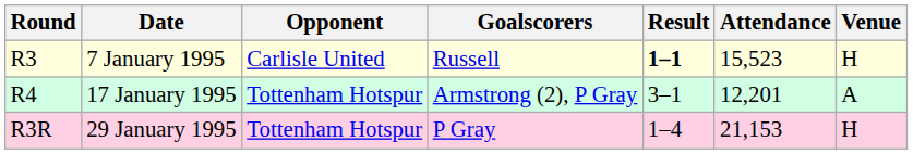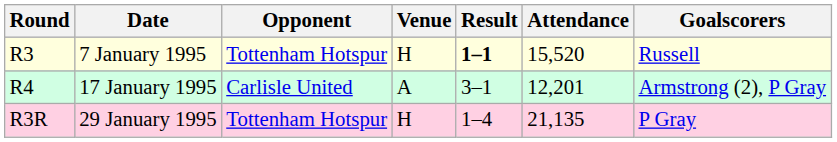 <table class="wikitable">
 <tr>
 <th>Round</th>
 <th>Date</th>
 <th>Opponent</th>
-<th>Goalscorers</th>
+<th>Venue</th>
 <th>Result</th>
 <th>Attendance</th>
-<th>Venue</th>
+<th>Goalscorers</th>
 </tr>
 <tr style="background-color: #ffffdd;">
 <td>R3</td>
 <td>7 January 1995</td>
-<td><a href='#'>Carlisle United</a></td>
+<td><a href='#'>Tottenham Hotspur</a></td>
+<td>H</td>
+<td><strong>1–1</strong></td>
+<td>15,520</td>
 <td><a href='#'>Russell</a></td>
-<td><strong>1–1</strong></td>
-<td>15,523</td>
-<td>H</td>
 </tr>
 <tr style="background-color: #d0ffe3;">
 <td>R4</td>
 <td>17 January 1995</td>
-<td><a href='#'>Tottenham Hotspur</a></td>
-<td><a href='#'>Armstrong</a> (2), <a href='#'>P Gray</a></td>
+<td><a href='#'>Carlisle United</a></td>
+<td>A</td>
 <td>3–1</td>
 <td>12,201</td>
-<td>A</td>
+<td><a href='#'>Armstrong</a> (2), <a href='#'>P Gray</a></td>
 </tr>
 <tr style="background-color: #ffd0e3;">
 <td>R3R</td>
 <td>29 January 1995</td>
 <td><a href='#'>Tottenham Hotspur</a></td>
+<td>H</td>
+<td>1–4</td>
+<td>21,135</td>
 <td><a href='#'>P Gray</a></td>
-<td>1–4</td>
-<td>21,153</td>
-<td>H</td>
 </tr>
 </table>
